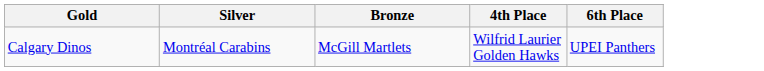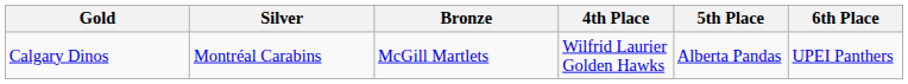 <table class="wikitable">
 <tr>
 <th width=165> Gold</th>
 <th width=165> Silver</th>
 <th width=165> Bronze</th>
 <th width=100>4th Place</th>
+<th width=100>5th Place</th>
 <th width=100>6th Place</th>
 </tr>
 <tr>
 <td><a href='#'>Calgary Dinos</a></td>
 <td><a href='#'>Montréal Carabins</a></td>
 <td><a href='#'>McGill Martlets</a></td>
 <td><a href='#'>Wilfrid Laurier Golden Hawks</a></td>
+<td><a href='#'>Alberta Pandas</a></td>
 <td><a href='#'>UPEI Panthers</a></td>
 </tr>
 </table>
